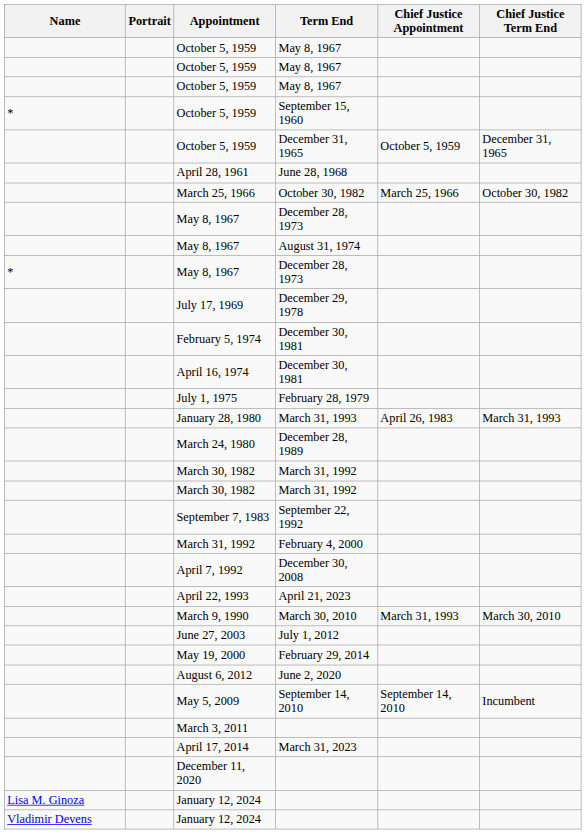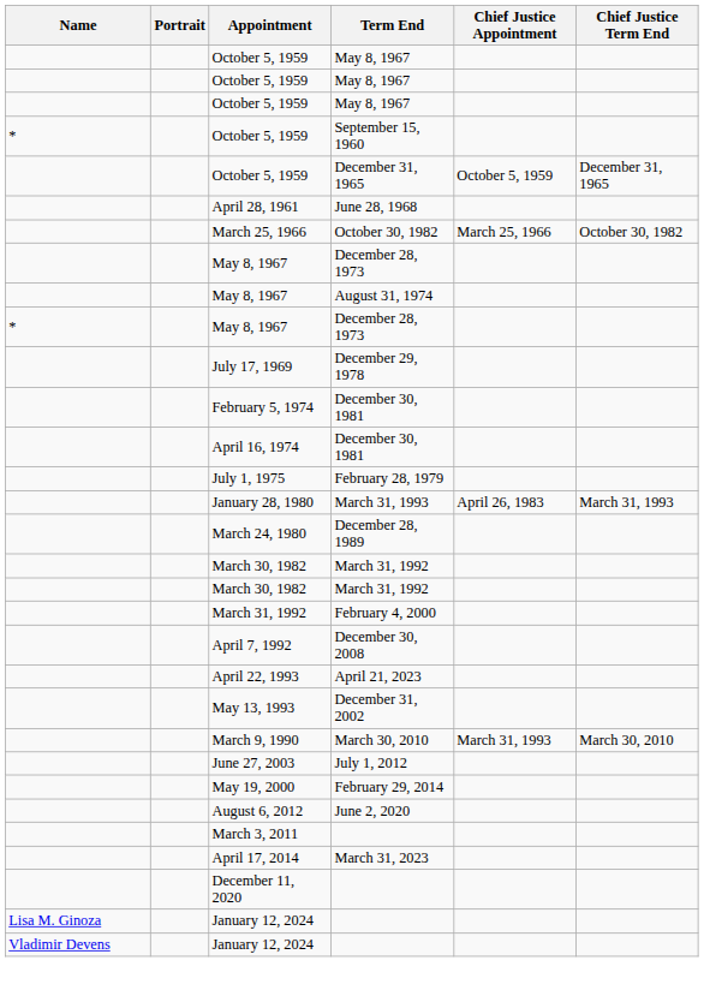 <table class="sortable wikitable">
 <tr>
 <th style="width:150px">Name</th>
 <th style="width:50px" class="unsortable">Portrait</th>
 <th style="width:125px">Appointment</th>
 <th style="width:125px">Term End</th>
 <th style="width:125px">Chief Justice Appointment</th>
 <th style="width:125px">Chief Justice Term End</th>
 </tr>
 <tr>
 <td></td>
 <td></td>
 <td>October 5, 1959</td>
 <td>May 8, 1967</td>
 <td></td>
 <td></td>
 </tr>
 <tr>
 <td></td>
 <td></td>
 <td>October 5, 1959</td>
 <td>May 8, 1967</td>
 <td></td>
 <td></td>
 </tr>
 <tr>
 <td></td>
 <td></td>
 <td>October 5, 1959</td>
 <td>May 8, 1967</td>
 <td></td>
 <td></td>
 </tr>
 <tr>
 <td>*</td>
 <td></td>
 <td>October 5, 1959</td>
 <td>September 15, 1960</td>
 <td></td>
 <td></td>
 </tr>
 <tr>
 <td></td>
 <td></td>
 <td>October 5, 1959</td>
 <td>December 31, 1965</td>
 <td>October 5, 1959</td>
 <td>December 31, 1965</td>
 </tr>
 <tr>
 <td></td>
 <td></td>
 <td>April 28, 1961</td>
 <td>June 28, 1968</td>
 <td></td>
 <td></td>
 </tr>
 <tr>
 <td></td>
 <td></td>
 <td>March 25, 1966</td>
 <td>October 30, 1982</td>
 <td>March 25, 1966</td>
 <td>October 30, 1982</td>
 </tr>
 <tr>
 <td></td>
 <td></td>
 <td>May 8, 1967</td>
 <td>December 28, 1973</td>
 <td></td>
 <td></td>
 </tr>
 <tr>
 <td></td>
 <td></td>
 <td>May 8, 1967</td>
 <td>August 31, 1974</td>
 <td></td>
 <td></td>
 </tr>
 <tr>
 <td>*</td>
 <td></td>
 <td>May 8, 1967</td>
 <td>December 28, 1973</td>
 <td></td>
 <td></td>
 </tr>
 <tr>
 <td></td>
 <td></td>
 <td>July 17, 1969</td>
 <td>December 29, 1978</td>
 <td></td>
 <td></td>
 </tr>
 <tr>
 <td></td>
 <td></td>
 <td>February 5, 1974</td>
 <td>December 30, 1981</td>
 <td></td>
 <td></td>
 </tr>
 <tr>
 <td></td>
 <td></td>
 <td>April 16, 1974</td>
 <td>December 30, 1981</td>
 <td></td>
 <td></td>
 </tr>
 <tr>
 <td></td>
 <td></td>
 <td>July 1, 1975</td>
 <td>February 28, 1979</td>
 <td></td>
 <td></td>
 </tr>
 <tr>
 <td></td>
 <td></td>
 <td>January 28, 1980</td>
 <td>March 31, 1993</td>
 <td>April 26, 1983</td>
 <td>March 31, 1993</td>
 </tr>
 <tr>
 <td></td>
 <td></td>
 <td>March 24, 1980</td>
 <td>December 28, 1989</td>
 <td></td>
 <td></td>
 </tr>
 <tr>
 <td></td>
 <td></td>
 <td>March 30, 1982</td>
 <td>March 31, 1992</td>
 <td></td>
 <td></td>
 </tr>
 <tr>
 <td></td>
 <td></td>
 <td>March 30, 1982</td>
 <td>March 31, 1992</td>
 <td></td>
 <td></td>
 </tr>
 <tr>
 <td></td>
 <td></td>
-<td>September 7, 1983</td>
-<td>September 22, 1992</td>
-<td></td>
-<td></td>
-</tr>
-<tr>
-<td></td>
-<td></td>
 <td>March 31, 1992</td>
 <td>February 4, 2000</td>
 <td></td>
 <td></td>
 </tr>
 <tr>
 <td></td>
 <td></td>
 <td>April 7, 1992</td>
 <td>December 30, 2008</td>
 <td></td>
 <td></td>
 </tr>
 <tr>
 <td></td>
 <td></td>
 <td>April 22, 1993</td>
 <td>April 21, 2023</td>
+<td></td>
+<td></td>
+</tr>
+<tr>
+<td></td>
+<td></td>
+<td>May 13, 1993</td>
+<td>December 31, 2002</td>
 <td></td>
 <td></td>
 </tr>
 <tr>
 <td></td>
 <td></td>
 <td>March 9, 1990</td>
 <td>March 30, 2010</td>
 <td>March 31, 1993</td>
 <td>March 30, 2010</td>
 </tr>
 <tr>
 <td></td>
 <td></td>
 <td>June 27, 2003</td>
 <td>July 1, 2012</td>
 <td></td>
 <td></td>
 </tr>
 <tr>
 <td></td>
 <td></td>
 <td>May 19, 2000</td>
 <td>February 29, 2014</td>
 <td></td>
 <td></td>
 </tr>
 <tr>
 <td></td>
 <td></td>
 <td>August 6, 2012</td>
 <td>June 2, 2020</td>
 <td></td>
 <td></td>
-</tr>
-<tr>
-<td></td>
-<td></td>
-<td>May 5, 2009</td>
-<td>September 14, 2010</td>
-<td>September 14, 2010</td>
-<td>Incumbent</td>
 </tr>
 <tr>
 <td></td>
 <td></td>
 <td>March 3, 2011</td>
 <td></td>
 <td></td>
 <td></td>
 </tr>
 <tr>
 <td></td>
 <td></td>
 <td>April 17, 2014</td>
 <td>March 31, 2023</td>
 <td></td>
 <td></td>
 </tr>
 <tr>
 <td></td>
 <td></td>
 <td>December 11, 2020</td>
 <td></td>
 <td></td>
 <td></td>
 </tr>
 <tr>
 <td><a href='#'>Lisa M. Ginoza</a></td>
 <td></td>
 <td>January 12, 2024</td>
 <td></td>
 <td></td>
 <td></td>
 </tr>
 <tr>
 <td><a href='#'>Vladimir Devens</a></td>
 <td></td>
 <td>January 12, 2024</td>
 <td></td>
 <td></td>
 <td></td>
 </tr>
 </table>
